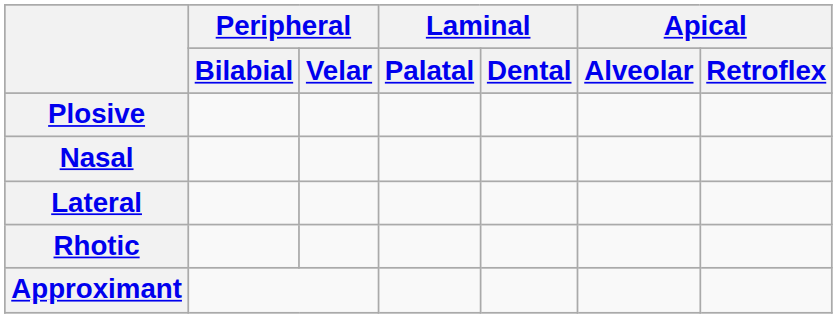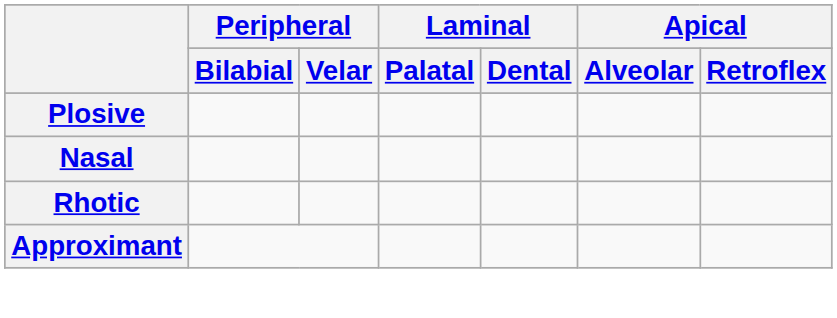 <table class="wikitable" style="text-align: center;">
 <tr>
 <th rowspan="2"></th>
 <th colspan="2"><a href='#'>Peripheral</a></th>
 <th colspan="2"><a href='#'>Laminal</a></th>
 <th colspan="2"><a href='#'>Apical</a></th>
 </tr>
 <tr>
 <th><a href='#'>Bilabial</a></th>
 <th><a href='#'>Velar</a></th>
 <th><a href='#'>Palatal</a></th>
 <th><a href='#'>Dental</a></th>
 <th><a href='#'>Alveolar</a></th>
 <th><a href='#'>Retroflex</a></th>
 </tr>
 <tr>
 <th><a href='#'>Plosive</a></th>
 <td></td>
 <td></td>
 <td></td>
 <td></td>
 <td></td>
 <td></td>
 </tr>
 <tr>
 <th><a href='#'>Nasal</a></th>
 <td></td>
 <td></td>
 <td></td>
 <td></td>
 <td></td>
 <td></td>
 </tr>
 <tr>
-<th><a href='#'>Lateral</a></th>
-<td></td>
-<td></td>
-<td></td>
-<td></td>
-<td></td>
-<td></td>
-</tr>
-<tr>
 <th><a href='#'>Rhotic</a></th>
 <td></td>
 <td></td>
 <td></td>
 <td></td>
 <td></td>
 <td></td>
 </tr>
 <tr>
 <th><a href='#'>Approximant</a></th>
 <td colspan="2"></td>
 <td></td>
 <td></td>
 <td></td>
 <td></td>
 </tr>
 </table>
